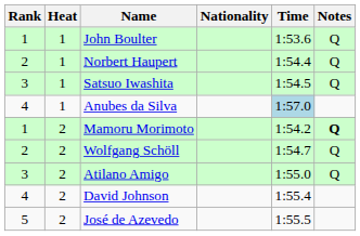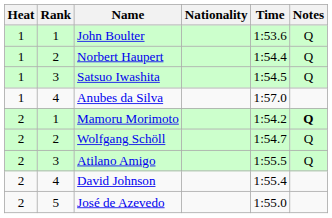 <table class="wikitable sortable" style="text-align:center">
 <tr>
+<th>Heat</th>
 <th>Rank</th>
-<th>Heat</th>
 <th>Name</th>
 <th>Nationality</th>
 <th>Time</th>
 <th>Notes</th>
 </tr>
 <tr bgcolor=ccffcc>
 <td>1</td>
 <td>1</td>
 <td align=left><a href='#'>John Boulter</a></td>
 <td align=left></td>
 <td>1:53.6</td>
 <td>Q</td>
 </tr>
 <tr bgcolor=ccffcc>
+<td>1</td>
 <td>2</td>
-<td>1</td>
 <td align=left><a href='#'>Norbert Haupert</a></td>
 <td align=left></td>
 <td>1:54.4</td>
 <td>Q</td>
 </tr>
 <tr bgcolor=ccffcc>
+<td>1</td>
 <td>3</td>
-<td>1</td>
 <td align=left><a href='#'>Satsuo Iwashita</a></td>
 <td align=left></td>
 <td>1:54.5</td>
 <td>Q</td>
 </tr>
 <tr>
+<td>1</td>
 <td>4</td>
-<td>1</td>
 <td align=left><a href='#'>Anubes da Silva</a></td>
 <td align=left></td>
-<td style="background: lightblue;">1:57.0</td>
+<td>1:57.0</td>
 <td></td>
 </tr>
 <tr bgcolor=ccffcc>
+<td>2</td>
 <td>1</td>
-<td>2</td>
 <td align=left><a href='#'>Mamoru Morimoto</a></td>
 <td align=left></td>
 <td>1:54.2</td>
 <td><strong>Q</strong></td>
 </tr>
 <tr bgcolor=ccffcc>
 <td>2</td>
 <td>2</td>
 <td align=left><a href='#'>Wolfgang Schöll</a></td>
 <td align=left></td>
 <td>1:54.7</td>
 <td>Q</td>
 </tr>
 <tr bgcolor=ccffcc>
+<td>2</td>
 <td>3</td>
-<td>2</td>
 <td align=left><a href='#'>Atilano Amigo</a></td>
 <td align=left></td>
-<td>1:55.0</td>
+<td>1:55.5</td>
 <td>Q</td>
 </tr>
 <tr>
+<td>2</td>
 <td>4</td>
-<td>2</td>
 <td align=left><a href='#'>David Johnson</a></td>
 <td align=left></td>
 <td>1:55.4</td>
 <td></td>
 </tr>
 <tr>
+<td>2</td>
 <td>5</td>
-<td>2</td>
 <td align=left><a href='#'>José de Azevedo</a></td>
 <td align=left></td>
-<td>1:55.5</td>
+<td>1:55.0</td>
 <td></td>
 </tr>
 </table>
